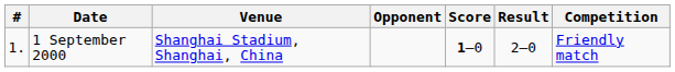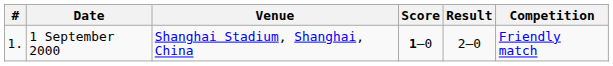 <table class="wikitable">
 <tr>
 <th>#</th>
 <th>Date</th>
 <th>Venue</th>
-<th>Opponent</th>
 <th>Score</th>
 <th>Result</th>
 <th>Competition</th>
 </tr>
 <tr>
 <td>1.</td>
 <td>1 September 2000</td>
 <td><a href='#'>Shanghai Stadium</a>, <a href='#'>Shanghai</a>, <a href='#'>China</a></td>
-<td></td>
 <td align=center><strong>1</strong>–0</td>
 <td align=center>2–0</td>
 <td><a href='#'>Friendly match</a></td>
 </tr>
 </table>
